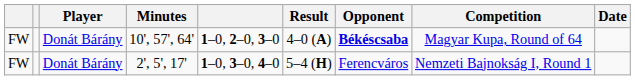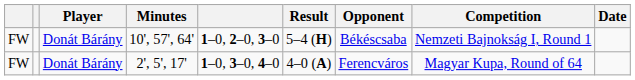 <table class="wikitable sortable zebra" style="text-align:center; font-size:85%;">
 <tr>
 <th></th>
 <th></th>
 <th>Player</th>
 <th>Minutes</th>
 <th></th>
 <th>Result</th>
 <th>Opponent</th>
 <th>Competition</th>
 <th>Date</th>
 </tr>
 <tr>
 <td>FW</td>
 <td></td>
 <td><a href='#'>Donát Bárány</a></td>
 <td>10', 57', 64'</td>
 <td><strong>1</strong>–0, <strong>2</strong>–0, <strong>3</strong>–0</td>
-<td>4–0 (<strong>A</strong>)</td>
-<td><strong><a href='#'>Békéscsaba</a></strong></td>
-<td><a href='#'>Magyar Kupa, Round of 64</a></td>
+<td>5–4 (<strong>H</strong>)</td>
+<td><a href='#'>Békéscsaba</a></td>
+<td><a href='#'>Nemzeti Bajnokság I, Round 1</a></td>
 <td></td>
 </tr>
 <tr>
 <td>FW</td>
 <td></td>
 <td><a href='#'>Donát Bárány</a></td>
 <td>2', 5', 17'</td>
 <td><strong>1</strong>–0, <strong>3</strong>–0, <strong>4</strong>–0</td>
-<td>5–4 (<strong>H</strong>)</td>
+<td>4–0 (<strong>A</strong>)</td>
 <td><a href='#'>Ferencváros</a></td>
-<td><a href='#'>Nemzeti Bajnokság I, Round 1</a></td>
+<td><a href='#'>Magyar Kupa, Round of 64</a></td>
 <td></td>
 </tr>
 </table>
